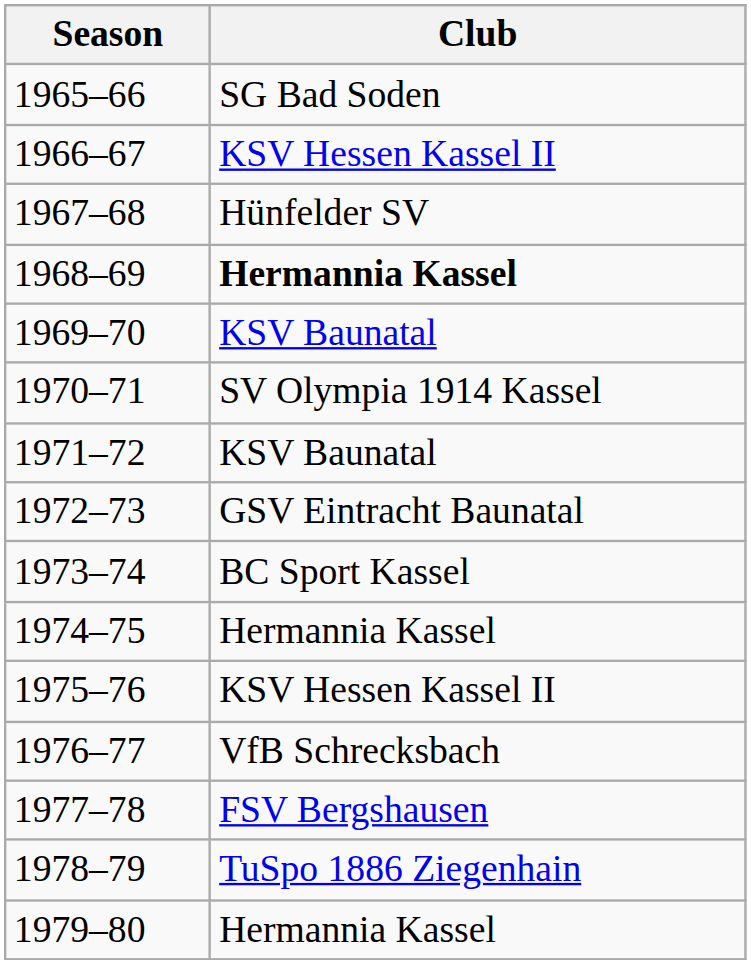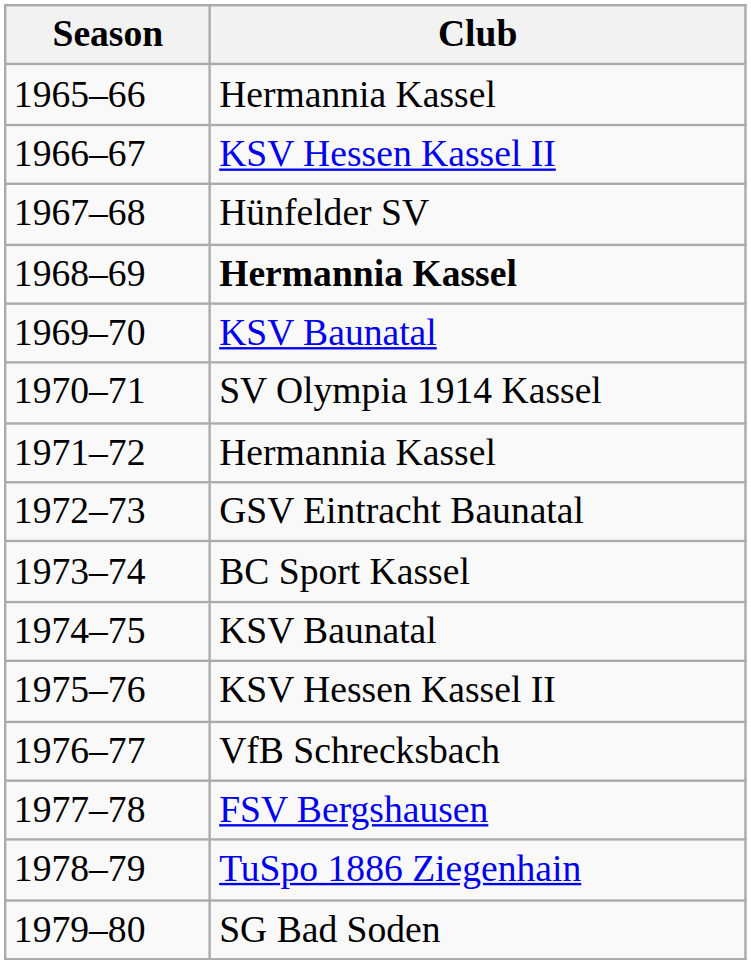 <table class="wikitable">
 <tr align="center" bgcolor="#dfdfdf">
 <th width="80">Season</th>
 <th width="220">Club</th>
 </tr>
 <tr>
 <td>1965–66</td>
-<td>SG Bad Soden</td>
+<td>Hermannia Kassel</td>
 </tr>
 <tr>
 <td>1966–67</td>
 <td><a href='#'>KSV Hessen Kassel II</a></td>
 </tr>
 <tr>
 <td>1967–68</td>
 <td>Hünfelder SV</td>
 </tr>
 <tr>
 <td>1968–69</td>
 <td><strong>Hermannia Kassel</strong></td>
 </tr>
 <tr>
 <td>1969–70</td>
 <td><a href='#'>KSV Baunatal</a></td>
 </tr>
 <tr>
 <td>1970–71</td>
 <td>SV Olympia 1914 Kassel</td>
 </tr>
 <tr>
 <td>1971–72</td>
-<td>KSV Baunatal</td>
+<td>Hermannia Kassel</td>
 </tr>
 <tr>
 <td>1972–73</td>
 <td>GSV Eintracht Baunatal</td>
 </tr>
 <tr>
 <td>1973–74</td>
 <td>BC Sport Kassel</td>
 </tr>
 <tr>
 <td>1974–75</td>
-<td>Hermannia Kassel</td>
+<td>KSV Baunatal</td>
 </tr>
 <tr>
 <td>1975–76</td>
 <td>KSV Hessen Kassel II</td>
 </tr>
 <tr>
 <td>1976–77</td>
 <td>VfB Schrecksbach</td>
 </tr>
 <tr>
 <td>1977–78</td>
 <td><a href='#'>FSV Bergshausen</a></td>
 </tr>
 <tr>
 <td>1978–79</td>
 <td><a href='#'>TuSpo 1886 Ziegenhain</a></td>
 </tr>
 <tr>
 <td>1979–80</td>
-<td>Hermannia Kassel</td>
+<td>SG Bad Soden</td>
 </tr>
 </table>
